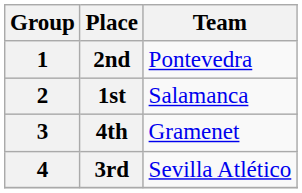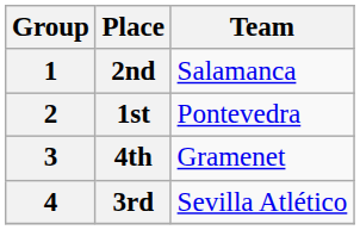 <table class="wikitable">
 <tr>
 <th>Group</th>
 <th>Place</th>
 <th>Team</th>
 </tr>
 <tr>
 <th>1</th>
 <th>2nd</th>
-<td><a href='#'>Pontevedra</a></td>
+<td><a href='#'>Salamanca</a></td>
 </tr>
 <tr>
 <th>2</th>
 <th>1st</th>
-<td><a href='#'>Salamanca</a></td>
+<td><a href='#'>Pontevedra</a></td>
 </tr>
 <tr>
 <th>3</th>
 <th>4th</th>
 <td><a href='#'>Gramenet</a></td>
 </tr>
 <tr>
 <th>4</th>
 <th>3rd</th>
 <td><a href='#'>Sevilla Atlético</a></td>
 </tr>
 <tr>
 </tr>
 </table>
